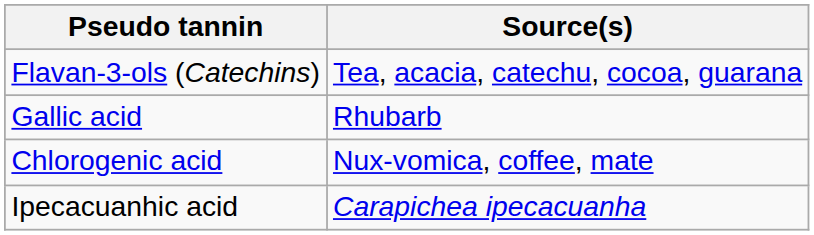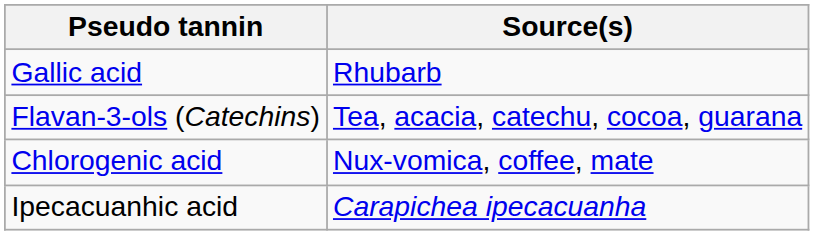 <table class="wikitable">
 <tr>
 <th>Pseudo tannin</th>
 <th>Source(s)</th>
 </tr>
 <tr>
+<td><a href='#'>Gallic acid</a></td>
+<td><a href='#'>Rhubarb</a></td>
+</tr>
+<tr>
 <td><a href='#'>Flavan-3-ols</a> (<em>Catechins</em>)</td>
 <td><a href='#'>Tea</a>, <a href='#'>acacia</a>, <a href='#'>catechu</a>, <a href='#'>cocoa</a>, <a href='#'>guarana</a></td>
-</tr>
-<tr>
-<td><a href='#'>Gallic acid</a></td>
-<td><a href='#'>Rhubarb</a></td>
 </tr>
 <tr>
 <td><a href='#'>Chlorogenic acid</a></td>
 <td><a href='#'>Nux-vomica</a>, <a href='#'>coffee</a>, <a href='#'>mate</a></td>
 </tr>
 <tr>
 <td>Ipecacuanhic acid</td>
 <td><em><a href='#'>Carapichea ipecacuanha</a></em></td>
 </tr>
 </table>
